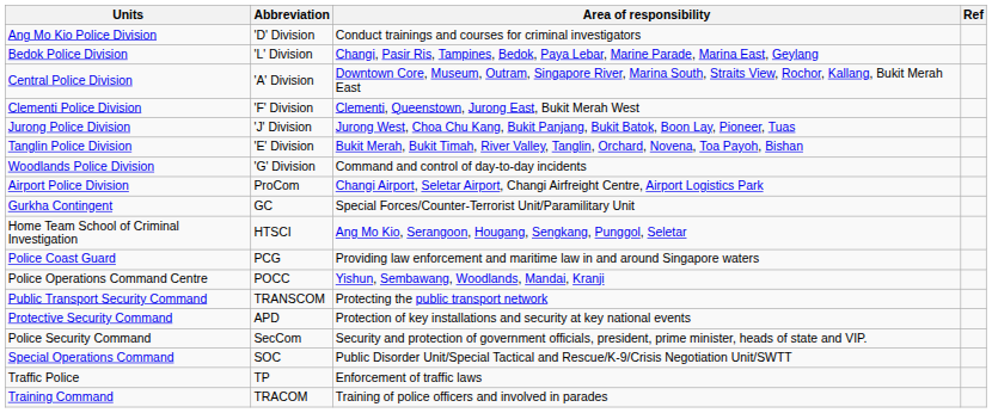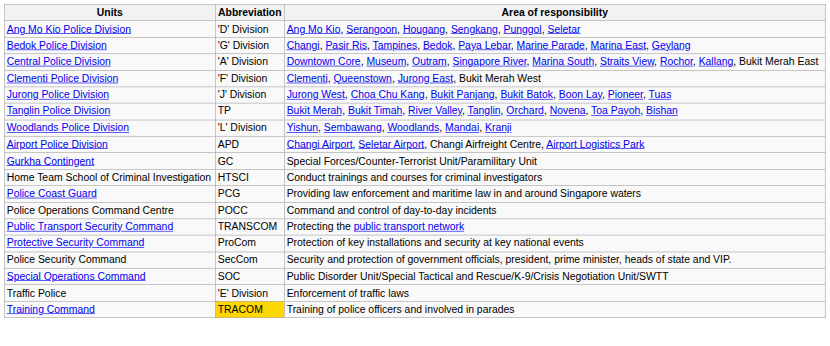 <table class="wikitable" style="width: 100%;">
 <tr>
 <th>Units</th>
 <th>Abbreviation</th>
 <th>Area of responsibility</th>
-<th>Ref</th>
 </tr>
 <tr>
 <td><a href='#'>Ang Mo Kio Police Division</a></td>
 <td>'D' Division</td>
-<td>Conduct trainings and courses for criminal investigators</td>
-<td></td>
+<td><a href='#'>Ang Mo Kio</a>, <a href='#'>Serangoon</a>, <a href='#'>Hougang</a>, <a href='#'>Sengkang</a>, <a href='#'>Punggol</a>, <a href='#'>Seletar</a></td>
 </tr>
 <tr>
 <td><a href='#'>Bedok Police Division</a></td>
-<td>'L' Division</td>
+<td>'G' Division</td>
 <td><a href='#'>Changi</a>, <a href='#'>Pasir Ris</a>, <a href='#'>Tampines</a>, <a href='#'>Bedok</a>, <a href='#'>Paya Lebar</a>, <a href='#'>Marine Parade</a>, <a href='#'>Marina East</a>, <a href='#'>Geylang</a></td>
-<td></td>
 </tr>
 <tr>
 <td><a href='#'>Central Police Division</a></td>
 <td>'A' Division</td>
 <td><a href='#'>Downtown Core</a>, <a href='#'>Museum</a>, <a href='#'>Outram</a>, <a href='#'>Singapore River</a>, <a href='#'>Marina South</a>, <a href='#'>Straits View</a>, <a href='#'>Rochor</a>, <a href='#'>Kallang</a>, Bukit Merah East</td>
-<td></td>
 </tr>
 <tr>
 <td><a href='#'>Clementi Police Division</a></td>
 <td>'F' Division</td>
 <td><a href='#'>Clementi</a>, <a href='#'>Queenstown</a>, <a href='#'>Jurong East</a>, Bukit Merah West</td>
-<td></td>
 </tr>
 <tr>
 <td><a href='#'>Jurong Police Division</a></td>
 <td>'J' Division</td>
 <td><a href='#'>Jurong West</a>, <a href='#'>Choa Chu Kang</a>, <a href='#'>Bukit Panjang</a>, <a href='#'>Bukit Batok</a>, <a href='#'>Boon Lay</a>, <a href='#'>Pioneer</a>, <a href='#'>Tuas</a></td>
-<td></td>
 </tr>
 <tr>
 <td><a href='#'>Tanglin Police Division</a></td>
-<td>'E' Division</td>
+<td>TP</td>
 <td><a href='#'>Bukit Merah</a>, <a href='#'>Bukit Timah</a>, <a href='#'>River Valley</a>, <a href='#'>Tanglin</a>, <a href='#'>Orchard</a>, <a href='#'>Novena</a>, <a href='#'>Toa Payoh</a>, <a href='#'>Bishan</a></td>
-<td></td>
 </tr>
 <tr>
 <td><a href='#'>Woodlands Police Division</a></td>
-<td>'G' Division</td>
-<td>Command and control of day-to-day incidents</td>
-<td></td>
+<td>'L' Division</td>
+<td><a href='#'>Yishun</a>, <a href='#'>Sembawang</a>, <a href='#'>Woodlands</a>, <a href='#'>Mandai</a>, <a href='#'>Kranji</a></td>
 </tr>
 <tr>
 <td><a href='#'>Airport Police Division</a></td>
-<td>ProCom</td>
+<td>APD</td>
 <td><a href='#'>Changi Airport</a>, <a href='#'>Seletar Airport</a>, Changi Airfreight Centre, <a href='#'>Airport Logistics Park</a></td>
-<td></td>
 </tr>
 <tr>
 <td><a href='#'>Gurkha Contingent</a></td>
 <td>GC</td>
 <td>Special Forces/Counter-Terrorist Unit/Paramilitary Unit</td>
-<td></td>
 </tr>
 <tr>
 <td>Home Team School of Criminal Investigation</td>
 <td>HTSCI</td>
-<td><a href='#'>Ang Mo Kio</a>, <a href='#'>Serangoon</a>, <a href='#'>Hougang</a>, <a href='#'>Sengkang</a>, <a href='#'>Punggol</a>, <a href='#'>Seletar</a></td>
-<td></td>
+<td>Conduct trainings and courses for criminal investigators</td>
 </tr>
 <tr>
 <td><a href='#'>Police Coast Guard</a></td>
 <td>PCG</td>
 <td>Providing law enforcement and maritime law in and around Singapore waters</td>
-<td></td>
 </tr>
 <tr>
 <td>Police Operations Command Centre</td>
 <td>POCC</td>
-<td><a href='#'>Yishun</a>, <a href='#'>Sembawang</a>, <a href='#'>Woodlands</a>, <a href='#'>Mandai</a>, <a href='#'>Kranji</a></td>
-<td></td>
+<td>Command and control of day-to-day incidents</td>
 </tr>
 <tr>
 <td><a href='#'>Public Transport Security Command</a></td>
 <td>TRANSCOM</td>
 <td>Protecting the <a href='#'>public transport network</a></td>
-<td></td>
 </tr>
 <tr>
 <td><a href='#'>Protective Security Command</a></td>
-<td>APD</td>
+<td>ProCom</td>
 <td>Protection of key installations and security at key national events</td>
-<td></td>
 </tr>
 <tr>
 <td>Police Security Command</td>
 <td>SecCom</td>
 <td>Security and protection of government officials, president, prime minister, heads of state and VIP.</td>
-<td></td>
 </tr>
 <tr>
 <td><a href='#'>Special Operations Command</a></td>
 <td>SOC</td>
 <td>Public Disorder Unit/Special Tactical and Rescue/K-9/Crisis Negotiation Unit/SWTT</td>
-<td></td>
 </tr>
 <tr>
 <td>Traffic Police</td>
-<td>TP</td>
+<td>'E' Division</td>
 <td>Enforcement of traffic laws</td>
-<td></td>
 </tr>
 <tr>
 <td><a href='#'>Training Command</a></td>
-<td>TRACOM</td>
+<td style="background: gold;">TRACOM</td>
 <td>Training of police officers and involved in parades</td>
-<td></td>
 </tr>
 </table>
